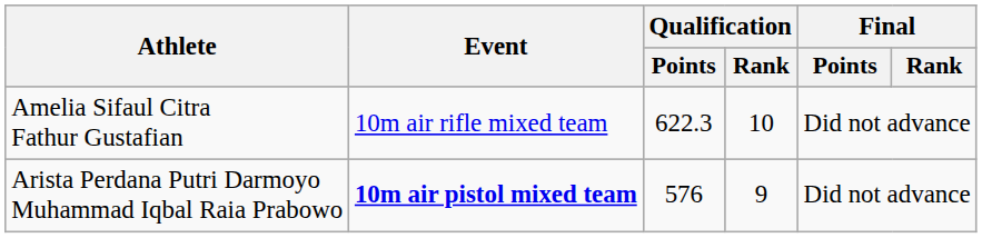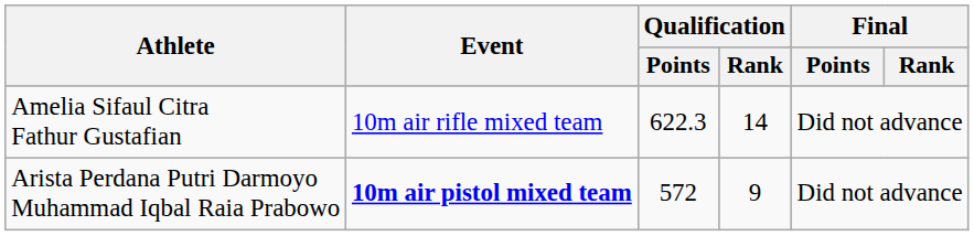 <table class=wikitable style=font-size:90%;text-align:center>
 <tr>
 <th rowspan="2">Athlete</th>
 <th rowspan="2">Event</th>
 <th colspan=2>Qualification</th>
 <th colspan=2>Final</th>
 </tr>
 <tr style="font-size:95%">
 <th>Points</th>
 <th>Rank</th>
 <th>Points</th>
 <th>Rank</th>
 </tr>
 <tr>
 <td align=left>Amelia Sifaul Citra<br>Fathur Gustafian</td>
 <td align=left><a href='#'>10m air rifle mixed team</a></td>
 <td>622.3</td>
-<td>10</td>
+<td>14</td>
 <td colspan="2">Did not advance</td>
 </tr>
 <tr>
 <td align=left>Arista Perdana Putri Darmoyo<br>Muhammad Iqbal Raia Prabowo</td>
 <td align=left><strong><a href='#'>10m air pistol mixed team</a></strong></td>
-<td>576</td>
+<td>572</td>
 <td>9</td>
 <td colspan=2>Did not advance</td>
 </tr>
 </table>
